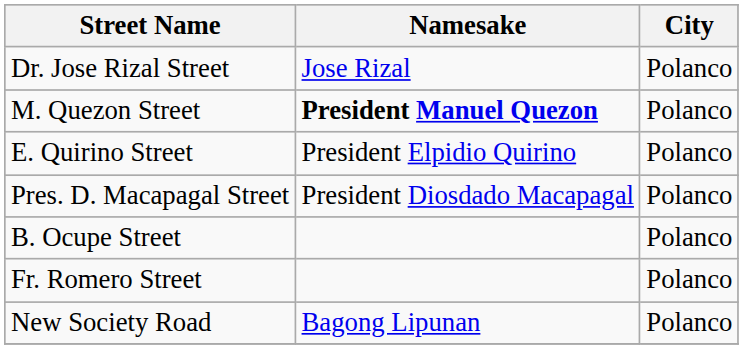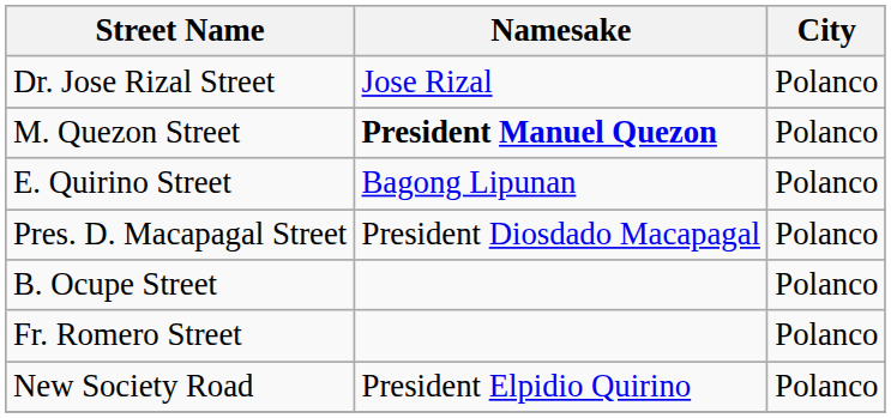 <table class="wikitable sortable">
 <tr>
 <th>Street Name</th>
 <th>Namesake</th>
 <th>City</th>
 </tr>
 <tr>
 <td>Dr. Jose Rizal Street</td>
 <td><a href='#'>Jose Rizal</a></td>
 <td>Polanco</td>
 </tr>
 <tr>
 <td>M. Quezon Street</td>
 <td><strong>President <a href='#'>Manuel Quezon</a></strong></td>
 <td>Polanco</td>
 </tr>
 <tr>
 <td>E. Quirino Street</td>
-<td>President <a href='#'>Elpidio Quirino</a></td>
+<td><a href='#'>Bagong Lipunan</a></td>
 <td>Polanco</td>
 </tr>
 <tr>
 <td>Pres. D. Macapagal Street</td>
 <td>President <a href='#'>Diosdado Macapagal</a></td>
 <td>Polanco</td>
 </tr>
 <tr>
 <td>B. Ocupe Street</td>
 <td></td>
 <td>Polanco</td>
 </tr>
 <tr>
 <td>Fr. Romero Street</td>
 <td></td>
 <td>Polanco</td>
 </tr>
 <tr>
 <td>New Society Road</td>
-<td><a href='#'>Bagong Lipunan</a></td>
+<td>President <a href='#'>Elpidio Quirino</a></td>
 <td>Polanco</td>
 </tr>
 <tr>
 </tr>
 </table>
